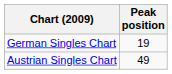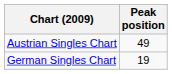 <table class="wikitable sortable">
 <tr>
 <th>Chart (2009)</th>
 <th>Peak <br>position</th>
 </tr>
 <tr>
+<td><a href='#'>Austrian Singles Chart</a></td>
+<td align="center">49</td>
+</tr>
+<tr>
 <td><a href='#'>German Singles Chart</a></td>
 <td align="center">19</td>
 </tr>
-<tr>
-<td><a href='#'>Austrian Singles Chart</a></td>
-<td align="center">49</td>
-</tr>
 </table>
